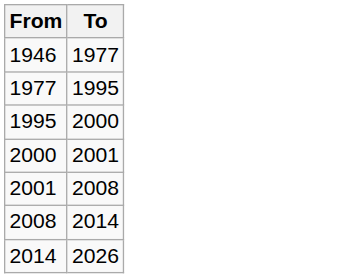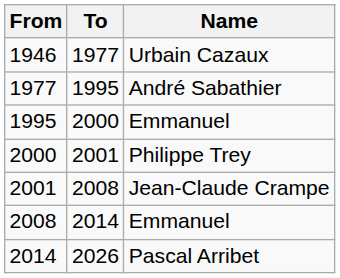 <table class="wikitable">
 <tr>
 <th>From</th>
 <th>To</th>
+<th>Name</th>
 </tr>
 <tr>
 <td>1946</td>
 <td>1977</td>
+<td>Urbain Cazaux</td>
 </tr>
 <tr>
 <td>1977</td>
 <td>1995</td>
+<td>André Sabathier</td>
 </tr>
 <tr>
 <td>1995</td>
 <td>2000</td>
+<td>Emmanuel </td>
 </tr>
 <tr>
 <td>2000</td>
 <td>2001</td>
+<td>Philippe Trey</td>
 </tr>
 <tr>
 <td>2001</td>
 <td>2008</td>
+<td>Jean-Claude Crampe</td>
 </tr>
 <tr>
 <td>2008</td>
 <td>2014</td>
+<td>Emmanuel </td>
 </tr>
 <tr>
 <td>2014</td>
 <td>2026</td>
+<td>Pascal Arribet</td>
 </tr>
 </table>
